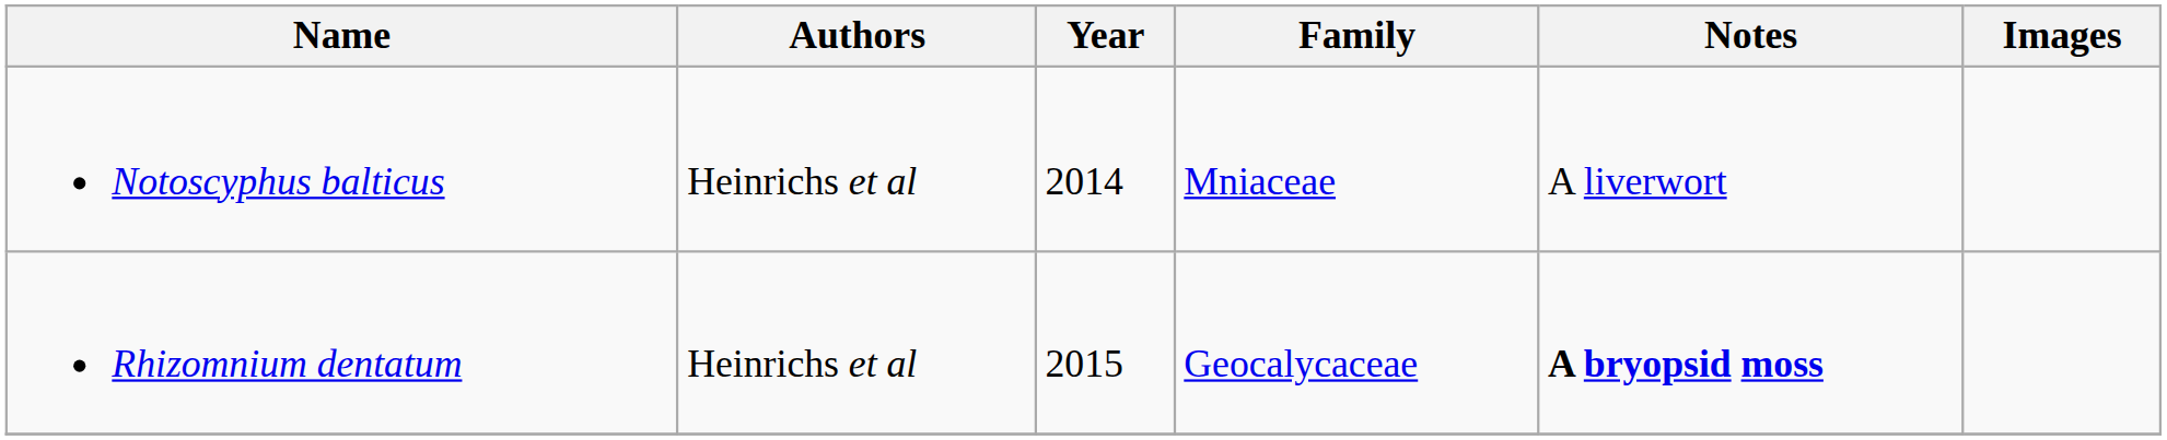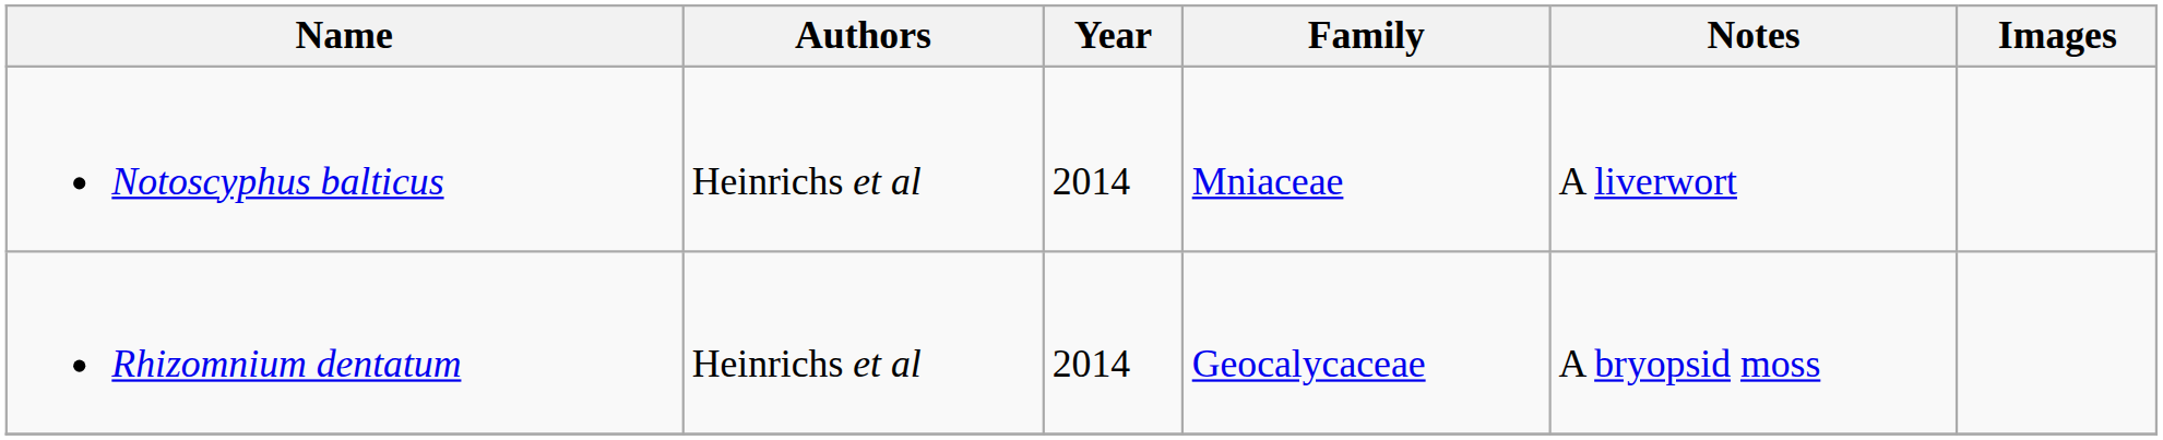 <table class="wikitable sortable"  style="margin:auto; width:70%;">
 <tr>
 <th>Name</th>
 <th>Authors</th>
 <th>Year</th>
 <th>Family</th>
 <th>Notes</th>
 <th>Images</th>
 </tr>
 <tr>
 <td><br><ul><li><em><a href='#'>Notoscyphus balticus</a></em></li></ul></td>
 <td><br>Heinrichs <em>et al</em></td>
 <td><br>2014</td>
 <td><br><a href='#'>Mniaceae</a></td>
 <td><br>A <a href='#'>liverwort</a></td>
 <td></td>
 </tr>
 <tr>
 <td><br><ul><li><em><a href='#'>Rhizomnium dentatum</a></em></li></ul></td>
 <td><br>Heinrichs <em>et al</em></td>
-<td><br>2015</td>
+<td><br>2014</td>
 <td><br><a href='#'>Geocalycaceae</a></td>
-<td><strong><br>A <a href='#'>bryopsid</a> <a href='#'>moss</a></strong></td>
+<td><br>A <a href='#'>bryopsid</a> <a href='#'>moss</a></td>
 <td></td>
 </tr>
 <tr>
 </tr>
 </table>
